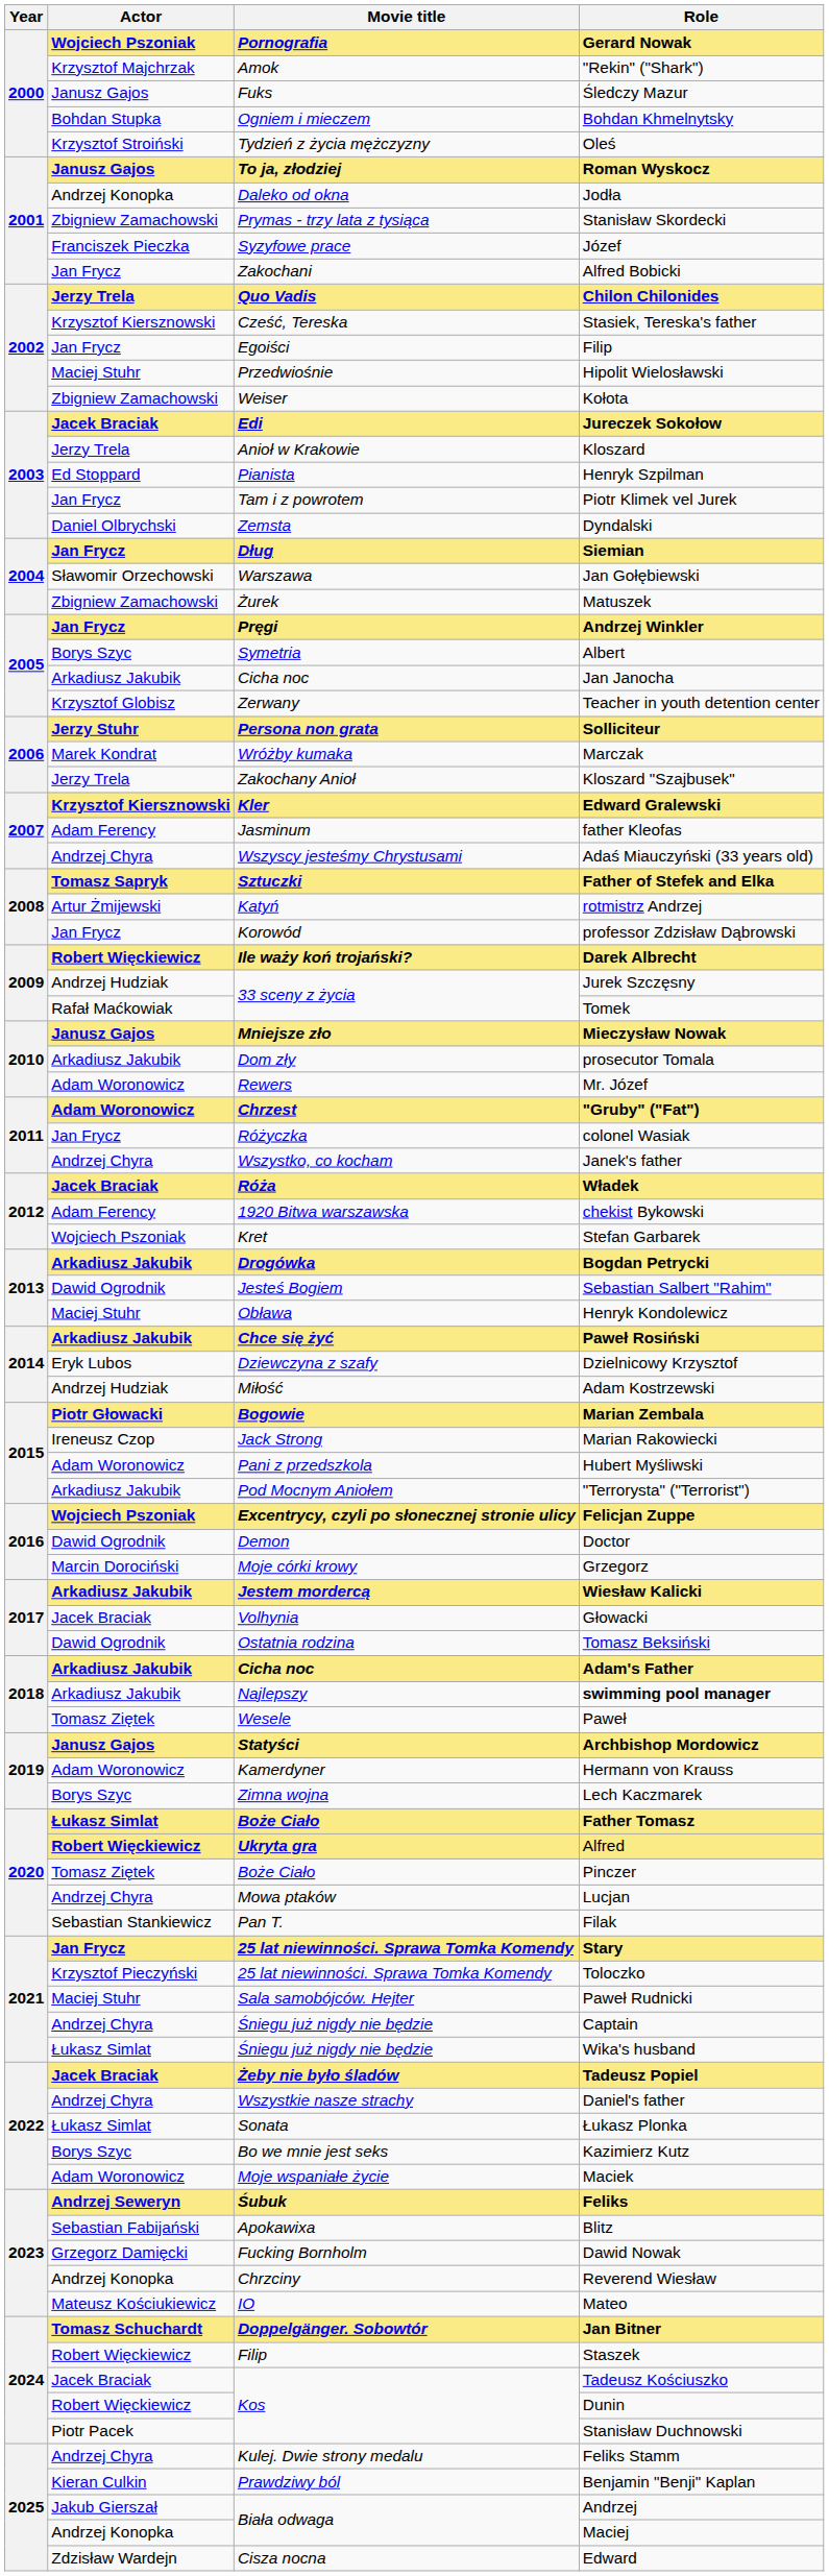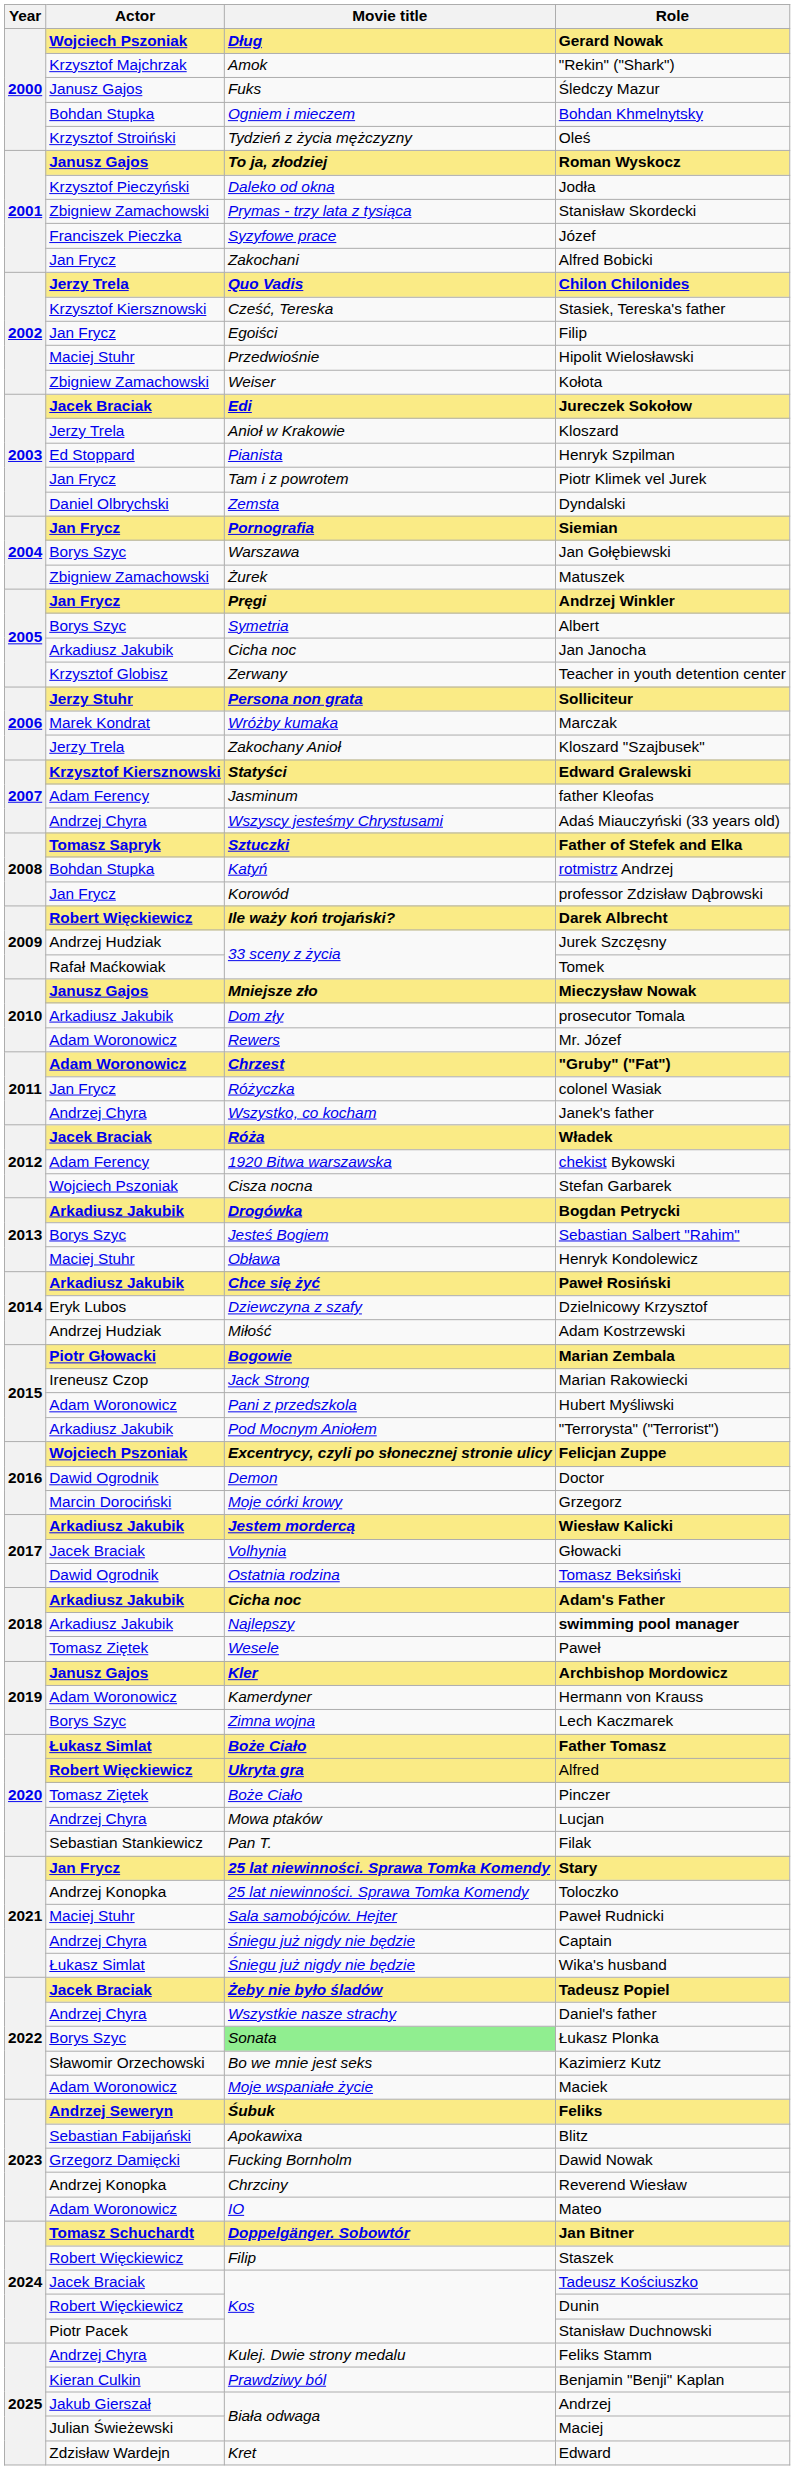 <table class="wikitable">
 <tr>
 <th>Year</th>
 <th>Actor</th>
 <th>Movie title</th>
 <th>Role</th>
 </tr>
 <tr>
 <th rowspan="5"><a href='#'>2000</a></th>
 <td style="background:#FAEB86;"><strong><a href='#'>Wojciech Pszoniak</a></strong></td>
-<td style="background:#FAEB86;"><em><a href='#'><strong>Pornografia</strong></a></em></td>
+<td style="background:#FAEB86;"><strong><em><a href='#'>Dług</a></em></strong></td>
 <td style="background:#FAEB86;"><strong>Gerard Nowak</strong></td>
 </tr>
 <tr>
 <td><a href='#'>Krzysztof Majchrzak</a></td>
 <td><em>Amok</em></td>
 <td>"Rekin" ("Shark")</td>
 </tr>
 <tr>
 <td><a href='#'>Janusz Gajos</a></td>
 <td><em>Fuks</em></td>
 <td>Śledczy Mazur</td>
 </tr>
 <tr>
 <td><a href='#'>Bohdan Stupka</a></td>
 <td><em><a href='#'>Ogniem i mieczem</a></em></td>
 <td><a href='#'>Bohdan Khmelnytsky</a></td>
 </tr>
 <tr>
 <td><a href='#'>Krzysztof Stroiński</a></td>
 <td><em>Tydzień z życia mężczyzny</em></td>
 <td>Oleś</td>
 </tr>
 <tr>
 <th rowspan="5"><a href='#'>2001</a></th>
 <td style="background:#FAEB86;"><strong><a href='#'>Janusz Gajos</a></strong></td>
 <td style="background:#FAEB86;"><strong><em>To ja, złodziej</em></strong></td>
 <td style="background:#FAEB86;"><strong>Roman Wyskocz</strong></td>
 </tr>
 <tr>
-<td>Andrzej Konopka</td>
+<td><a href='#'>Krzysztof Pieczyński</a></td>
 <td><em><a href='#'>Daleko od okna</a></em></td>
 <td>Jodła</td>
 </tr>
 <tr>
 <td><a href='#'>Zbigniew Zamachowski</a></td>
 <td><em><a href='#'>Prymas - trzy lata z tysiąca</a></em></td>
 <td>Stanisław Skordecki</td>
 </tr>
 <tr>
 <td><a href='#'>Franciszek Pieczka</a></td>
 <td><em><a href='#'>Syzyfowe prace</a></em></td>
 <td>Józef</td>
 </tr>
 <tr>
 <td><a href='#'>Jan Frycz</a></td>
 <td><em>Zakochani</em></td>
 <td>Alfred Bobicki</td>
 </tr>
 <tr>
 <th rowspan="5"><a href='#'>2002</a></th>
 <td style="background:#FAEB86;"><strong><a href='#'>Jerzy Trela</a></strong></td>
 <td style="background:#FAEB86;"><em><a href='#'><strong>Quo Vadis</strong></a></em></td>
 <td style="background:#FAEB86;"><strong><a href='#'>Chilon Chilonides</a></strong></td>
 </tr>
 <tr>
 <td><a href='#'>Krzysztof Kiersznowski</a></td>
 <td><em>Cześć, Tereska</em></td>
 <td>Stasiek, Tereska's father</td>
 </tr>
 <tr>
 <td><a href='#'>Jan Frycz</a></td>
 <td><em>Egoiści</em></td>
 <td>Filip</td>
 </tr>
 <tr>
 <td><a href='#'>Maciej Stuhr</a></td>
 <td><em>Przedwiośnie</em></td>
 <td>Hipolit Wielosławski</td>
 </tr>
 <tr>
 <td><a href='#'>Zbigniew Zamachowski</a></td>
 <td><em>Weiser</em></td>
 <td>Kołota</td>
 </tr>
 <tr>
 <th rowspan="5"><a href='#'>2003</a></th>
 <td style="background:#FAEB86;"><strong><a href='#'>Jacek Braciak</a></strong></td>
 <td style="background:#FAEB86;"><em><a href='#'><strong>Edi</strong></a></em></td>
 <td style="background:#FAEB86;"><strong>Jureczek Sokołow</strong></td>
 </tr>
 <tr>
 <td><a href='#'>Jerzy Trela</a></td>
 <td><em>Anioł w Krakowie</em></td>
 <td>Kloszard</td>
 </tr>
 <tr>
 <td><a href='#'>Ed Stoppard</a></td>
 <td><em><a href='#'>Pianista</a></em></td>
 <td>Henryk Szpilman</td>
 </tr>
 <tr>
 <td><a href='#'>Jan Frycz</a></td>
 <td><em>Tam i z powrotem</em></td>
 <td>Piotr Klimek vel Jurek</td>
 </tr>
 <tr>
 <td><a href='#'>Daniel Olbrychski</a></td>
 <td><em><a href='#'>Zemsta</a></em></td>
 <td>Dyndalski</td>
 </tr>
 <tr>
 <th rowspan="3"><a href='#'>2004</a></th>
 <td style="background:#FAEB86;"><strong><a href='#'>Jan Frycz</a></strong></td>
-<td style="background:#FAEB86;"><strong><em><a href='#'>Dług</a></em></strong></td>
+<td style="background:#FAEB86;"><em><a href='#'><strong>Pornografia</strong></a></em></td>
 <td style="background:#FAEB86;"><strong>Siemian</strong></td>
 </tr>
 <tr>
-<td>Sławomir Orzechowski</td>
+<td><a href='#'>Borys Szyc</a></td>
 <td><em>Warszawa</em></td>
 <td>Jan Gołębiewski</td>
 </tr>
 <tr>
 <td><a href='#'>Zbigniew Zamachowski</a></td>
 <td><em>Żurek</em></td>
 <td>Matuszek</td>
 </tr>
 <tr>
 <th rowspan="4"><a href='#'>2005</a></th>
 <td style="background:#FAEB86;"><strong><a href='#'>Jan Frycz</a></strong></td>
 <td style="background:#FAEB86;"><strong><em>Pręgi</em></strong></td>
 <td style="background:#FAEB86;"><strong>Andrzej Winkler</strong></td>
 </tr>
 <tr>
 <td><a href='#'>Borys Szyc</a></td>
 <td><em><a href='#'>Symetria</a></em></td>
 <td>Albert</td>
 </tr>
 <tr>
 <td><a href='#'>Arkadiusz Jakubik</a></td>
 <td><em>Cicha noc</em></td>
 <td>Jan Janocha</td>
 </tr>
 <tr>
 <td><a href='#'>Krzysztof Globisz</a></td>
 <td><em>Zerwany</em></td>
 <td>Teacher in youth detention center</td>
 </tr>
 <tr>
 <th rowspan="3"><a href='#'>2006</a></th>
 <td style="background:#FAEB86;"><strong><a href='#'>Jerzy Stuhr</a></strong></td>
 <td style="background:#FAEB86;"><em><a href='#'><strong>Persona non grata</strong></a></em></td>
 <td style="background:#FAEB86;"><strong>Solliciteur</strong></td>
 </tr>
 <tr>
 <td><a href='#'>Marek Kondrat</a></td>
 <td><em><a href='#'>Wróżby kumaka</a></em></td>
 <td>Marczak</td>
 </tr>
 <tr>
 <td><a href='#'>Jerzy Trela</a></td>
 <td><em>Zakochany Anioł</em></td>
 <td>Kloszard "Szajbusek"</td>
 </tr>
 <tr>
 <th rowspan="3"><a href='#'>2007</a></th>
 <td style="background:#FAEB86;"><strong><a href='#'>Krzysztof Kiersznowski</a></strong></td>
-<td style="background:#FAEB86;"><strong><em><a href='#'>Kler</a></em></strong></td>
+<td style="background:#FAEB86;"><strong><em>Statyści</em></strong></td>
 <td style="background:#FAEB86;"><strong>Edward Gralewski</strong></td>
 </tr>
 <tr>
 <td><a href='#'>Adam Ferency</a></td>
 <td><em>Jasminum</em></td>
 <td>father Kleofas</td>
 </tr>
 <tr>
 <td><a href='#'>Andrzej Chyra</a></td>
 <td><em><a href='#'>Wszyscy jesteśmy Chrystusami</a></em></td>
 <td>Adaś Miauczyński (33 years old)</td>
 </tr>
 <tr>
 <th rowspan="3">2008</th>
 <td style="background:#FAEB86;"><strong><a href='#'>Tomasz Sapryk</a></strong></td>
 <td style="background:#FAEB86;"><em><a href='#'><strong>Sztuczki</strong></a></em></td>
 <td style="background:#FAEB86;"><strong>Father of Stefek and Elka</strong></td>
 </tr>
 <tr>
-<td><a href='#'>Artur Żmijewski</a></td>
+<td><a href='#'>Bohdan Stupka</a></td>
 <td><a href='#'><em>Katyń</em></a></td>
 <td><a href='#'>rotmistrz</a> Andrzej</td>
 </tr>
 <tr>
 <td><a href='#'>Jan Frycz</a></td>
 <td><em>Korowód</em></td>
 <td>professor Zdzisław Dąbrowski</td>
 </tr>
 <tr>
 <th rowspan="3">2009</th>
 <td style="background:#FAEB86;"><strong><a href='#'>Robert Więckiewicz</a></strong></td>
 <td style="background:#FAEB86;"><strong><em>Ile waży koń trojański?</em></strong></td>
 <td style="background:#FAEB86;"><strong>Darek Albrecht</strong></td>
 </tr>
 <tr>
 <td>Andrzej Hudziak</td>
 <td rowspan="2"><em><a href='#'>33 sceny z życia</a></em></td>
 <td>Jurek Szczęsny</td>
 </tr>
 <tr>
 <td>Rafał Maćkowiak</td>
 <td>Tomek</td>
 </tr>
 <tr>
 <th rowspan="3">2010</th>
 <td style="background:#FAEB86;"><strong><a href='#'>Janusz Gajos</a></strong></td>
 <td style="background:#FAEB86;"><strong><em>Mniejsze zło</em></strong></td>
 <td style="background:#FAEB86;"><strong>Mieczysław Nowak</strong></td>
 </tr>
 <tr>
 <td><a href='#'>Arkadiusz Jakubik</a></td>
 <td><em><a href='#'>Dom zły</a></em></td>
 <td>prosecutor Tomala</td>
 </tr>
 <tr>
 <td><a href='#'>Adam Woronowicz</a></td>
 <td><em><a href='#'>Rewers</a></em></td>
 <td>Mr. Józef</td>
 </tr>
 <tr>
 <th rowspan="3">2011</th>
 <td style="background:#FAEB86;"><strong><a href='#'>Adam Woronowicz</a></strong></td>
 <td style="background:#FAEB86;"><strong><em><a href='#'>Chrzest</a></em></strong></td>
 <td style="background:#FAEB86;"><strong>"Gruby" ("Fat")</strong></td>
 </tr>
 <tr>
 <td><a href='#'>Jan Frycz</a></td>
 <td><em><a href='#'>Różyczka</a></em></td>
 <td>colonel Wasiak</td>
 </tr>
 <tr>
 <td><a href='#'>Andrzej Chyra</a></td>
 <td><em><a href='#'>Wszystko, co kocham</a></em></td>
 <td>Janek's father</td>
 </tr>
 <tr>
 <th rowspan="3">2012</th>
 <td style="background:#FAEB86;"><strong><a href='#'>Jacek Braciak</a></strong></td>
 <td style="background:#FAEB86;"><em><a href='#'><strong>Róża</strong></a></em></td>
 <td style="background:#FAEB86;"><strong>Władek</strong></td>
 </tr>
 <tr>
 <td><a href='#'>Adam Ferency</a></td>
 <td><em><a href='#'>1920 Bitwa warszawska</a></em></td>
 <td><a href='#'>chekist</a> Bykowski</td>
 </tr>
 <tr>
 <td><a href='#'>Wojciech Pszoniak</a></td>
-<td><em>Kret</em></td>
+<td><em>Cisza nocna</em></td>
 <td>Stefan Garbarek</td>
 </tr>
 <tr>
 <th rowspan="3">2013</th>
 <td style="background:#FAEB86;"><strong><a href='#'>Arkadiusz Jakubik</a></strong></td>
 <td style="background:#FAEB86;"><em><a href='#'><strong>Drogówka</strong></a></em></td>
 <td style="background:#FAEB86;"><strong>Bogdan Petrycki</strong></td>
 </tr>
 <tr>
-<td><a href='#'>Dawid Ogrodnik</a></td>
+<td><a href='#'>Borys Szyc</a></td>
 <td><em><a href='#'>Jesteś Bogiem</a></em></td>
 <td><a href='#'>Sebastian Salbert "Rahim"</a></td>
 </tr>
 <tr>
 <td><a href='#'>Maciej Stuhr</a></td>
 <td><em><a href='#'>Obława</a></em></td>
 <td>Henryk Kondolewicz</td>
 </tr>
 <tr>
 <th rowspan="3">2014</th>
 <td style="background:#FAEB86;"><strong><a href='#'>Arkadiusz Jakubik</a></strong></td>
 <td style="background:#FAEB86;"><em><a href='#'><strong>Chce się żyć</strong></a></em></td>
 <td style="background:#FAEB86;"><strong>Paweł Rosiński</strong></td>
 </tr>
 <tr>
 <td>Eryk Lubos</td>
 <td><em><a href='#'>Dziewczyna z szafy</a></em></td>
 <td>Dzielnicowy Krzysztof</td>
 </tr>
 <tr>
 <td>Andrzej Hudziak</td>
 <td><em>Miłość</em></td>
 <td>Adam Kostrzewski</td>
 </tr>
 <tr>
 <th rowspan="4">2015</th>
 <td style="background:#FAEB86;"><strong><a href='#'>Piotr Głowacki</a></strong></td>
 <td style="background:#FAEB86;"><strong><em><a href='#'>Bogowie</a></em></strong></td>
 <td style="background:#FAEB86;"><strong>Marian Zembala</strong></td>
 </tr>
 <tr>
 <td>Ireneusz Czop</td>
 <td><em><a href='#'>Jack Strong</a></em></td>
 <td>Marian Rakowiecki</td>
 </tr>
 <tr>
 <td><a href='#'>Adam Woronowicz</a></td>
 <td><em><a href='#'>Pani z przedszkola</a></em></td>
 <td>Hubert Myśliwski</td>
 </tr>
 <tr>
 <td><a href='#'>Arkadiusz Jakubik</a></td>
 <td><em><a href='#'>Pod Mocnym Aniołem</a></em></td>
 <td>"Terrorysta" ("Terrorist")</td>
 </tr>
 <tr>
 <th rowspan="3">2016</th>
 <td style="background:#FAEB86;"><strong><a href='#'>Wojciech Pszoniak</a></strong></td>
 <td style="background:#FAEB86;"><strong><em>Excentrycy, czyli po słonecznej stronie ulicy</em></strong></td>
 <td style="background:#FAEB86;"><strong>Felicjan Zuppe</strong></td>
 </tr>
 <tr>
 <td><a href='#'>Dawid Ogrodnik</a></td>
 <td><em><a href='#'>Demon</a></em></td>
 <td>Doctor</td>
 </tr>
 <tr>
 <td><a href='#'>Marcin Dorociński</a></td>
 <td><em><a href='#'>Moje córki krowy</a></em></td>
 <td>Grzegorz</td>
 </tr>
 <tr>
 <th rowspan="3">2017</th>
 <td style="background:#FAEB86;"><strong><a href='#'>Arkadiusz Jakubik</a></strong></td>
 <td style="background:#FAEB86;"><strong><em><a href='#'>Jestem mordercą</a></em></strong></td>
 <td style="background:#FAEB86;"><strong>Wiesław Kalicki</strong></td>
 </tr>
 <tr>
 <td><a href='#'>Jacek Braciak</a></td>
 <td><em><a href='#'>Volhynia</a></em></td>
 <td>Głowacki</td>
 </tr>
 <tr>
 <td><a href='#'>Dawid Ogrodnik</a></td>
 <td><em><a href='#'>Ostatnia rodzina</a></em></td>
 <td><a href='#'>Tomasz Beksiński</a></td>
 </tr>
 <tr>
 <th rowspan="3">2018</th>
 <td style="background:#FAEB86;"><strong><a href='#'>Arkadiusz Jakubik</a></strong></td>
 <td style="background:#FAEB86;"><strong><em>Cicha noc</em></strong></td>
 <td style="background:#FAEB86;"><strong>Adam's Father</strong></td>
 </tr>
 <tr>
 <td><a href='#'>Arkadiusz Jakubik</a></td>
 <td><em><a href='#'>Najlepszy</a></em></td>
 <td><strong>swimming pool manager</strong></td>
 </tr>
 <tr>
 <td><a href='#'>Tomasz Ziętek</a></td>
 <td><em><a href='#'>Wesele</a></em></td>
 <td>Paweł</td>
 </tr>
 <tr>
 <th rowspan="3">2019</th>
 <td style="background:#FAEB86;"><strong><a href='#'>Janusz Gajos</a></strong></td>
-<td style="background:#FAEB86;"><strong><em>Statyści</em></strong></td>
+<td style="background:#FAEB86;"><strong><em><a href='#'>Kler</a></em></strong></td>
 <td style="background:#FAEB86;"><strong>Archbishop Mordowicz</strong></td>
 </tr>
 <tr>
 <td><a href='#'>Adam Woronowicz</a></td>
 <td><em>Kamerdyner</em></td>
 <td>Hermann von Krauss</td>
 </tr>
 <tr>
 <td><a href='#'>Borys Szyc</a></td>
 <td><em><a href='#'>Zimna wojna</a></em></td>
 <td>Lech Kaczmarek</td>
 </tr>
 <tr>
 <th rowspan="5"><a href='#'>2020</a></th>
 <td style="background:#FAEB86;"><strong><a href='#'>Łukasz Simlat</a></strong></td>
 <td style="background:#FAEB86;"><strong><em><a href='#'>Boże Ciało</a></em></strong></td>
 <td style="background:#FAEB86;"><strong>Father Tomasz</strong></td>
 </tr>
 <tr>
 <td style="background:#FAEB86;"><strong><a href='#'>Robert Więckiewicz</a></strong></td>
 <td style="background:#FAEB86;"><strong><em><a href='#'>Ukryta gra</a></em></strong></td>
 <td style="background:#FAEB86;">Alfred</td>
 </tr>
 <tr>
 <td><a href='#'>Tomasz Ziętek</a></td>
 <td><em><a href='#'>Boże Ciało</a></em></td>
 <td>Pinczer</td>
 </tr>
 <tr>
 <td><a href='#'>Andrzej Chyra</a></td>
 <td><em>Mowa ptaków</em></td>
 <td>Lucjan</td>
 </tr>
 <tr>
 <td>Sebastian Stankiewicz</td>
 <td><em>Pan T.</em></td>
 <td>Filak</td>
 </tr>
 <tr>
 <th rowspan="5">2021</th>
 <td style="background:#FAEB86;"><strong><a href='#'>Jan Frycz</a></strong></td>
 <td style="background:#FAEB86;"><strong><em><a href='#'>25 lat niewinności. Sprawa Tomka Komendy</a></em></strong></td>
 <td style="background:#FAEB86;"><strong>Stary</strong></td>
 </tr>
 <tr>
-<td><a href='#'>Krzysztof Pieczyński</a></td>
+<td>Andrzej Konopka</td>
 <td><em><a href='#'>25 lat niewinności. Sprawa Tomka Komendy</a></em></td>
 <td>Toloczko</td>
 </tr>
 <tr>
 <td><a href='#'>Maciej Stuhr</a></td>
 <td><em><a href='#'>Sala samobójców. Hejter</a></em></td>
 <td>Paweł Rudnicki</td>
 </tr>
 <tr>
 <td><a href='#'>Andrzej Chyra</a></td>
 <td><em><a href='#'>Śniegu już nigdy nie będzie</a></em></td>
 <td>Captain</td>
 </tr>
 <tr>
 <td><a href='#'>Łukasz Simlat</a></td>
 <td><em><a href='#'>Śniegu już nigdy nie będzie</a></em></td>
 <td>Wika's husband</td>
 </tr>
 <tr>
 <th rowspan="5">2022</th>
 <td style="background:#FAEB86;"><strong><a href='#'>Jacek Braciak</a></strong></td>
 <td style="background:#FAEB86;"><strong><em><a href='#'>Żeby nie było śladów</a></em></strong></td>
 <td style="background:#FAEB86;"><strong>Tadeusz Popiel</strong></td>
 </tr>
 <tr>
 <td><a href='#'>Andrzej Chyra</a></td>
 <td><em><a href='#'>Wszystkie nasze strachy</a></em></td>
 <td>Daniel's father</td>
 </tr>
 <tr>
-<td><a href='#'>Łukasz Simlat</a></td>
-<td><em>Sonata</em></td>
+<td><a href='#'>Borys Szyc</a></td>
+<td style="background: lightgreen;"><em>Sonata</em></td>
 <td>Łukasz Plonka</td>
 </tr>
 <tr>
-<td><a href='#'>Borys Szyc</a></td>
+<td>Sławomir Orzechowski</td>
 <td><em>Bo we mnie jest seks</em></td>
 <td>Kazimierz Kutz</td>
 </tr>
 <tr>
 <td><a href='#'>Adam Woronowicz</a></td>
 <td><em><a href='#'>Moje wspaniałe życie</a></em></td>
 <td>Maciek</td>
 </tr>
 <tr>
 <th rowspan="5">2023</th>
 <td style="background:#FAEB86;"><strong><a href='#'>Andrzej Seweryn</a></strong></td>
 <td style="background:#FAEB86;"><strong><em>Śubuk</em></strong></td>
 <td style="background:#FAEB86;"><strong>Feliks</strong></td>
 </tr>
 <tr>
 <td><a href='#'>Sebastian Fabijański</a></td>
 <td><em>Apokawixa</em></td>
 <td>Blitz</td>
 </tr>
 <tr>
 <td><a href='#'>Grzegorz Damięcki</a></td>
 <td><em>Fucking Bornholm</em></td>
 <td>Dawid Nowak</td>
 </tr>
 <tr>
 <td>Andrzej Konopka</td>
 <td><em>Chrzciny</em></td>
 <td>Reverend Wiesław</td>
 </tr>
 <tr>
-<td><a href='#'>Mateusz Kościukiewicz</a></td>
+<td><a href='#'>Adam Woronowicz</a></td>
 <td><em><a href='#'>IO</a></em></td>
 <td>Mateo</td>
 </tr>
 <tr>
 <th rowspan="5">2024</th>
 <td style="background:#FAEB86;"><strong><a href='#'>Tomasz Schuchardt</a></strong></td>
 <td style="background:#FAEB86;"><strong><em><a href='#'>Doppelgänger. Sobowtór</a></em></strong></td>
 <td style="background:#FAEB86;"><strong>Jan Bitner</strong></td>
 </tr>
 <tr>
 <td><a href='#'>Robert Więckiewicz</a></td>
 <td><em>Filip</em></td>
 <td>Staszek</td>
 </tr>
 <tr>
 <td><a href='#'>Jacek Braciak</a></td>
 <td rowspan="3"><em><a href='#'>Kos</a></em></td>
 <td><a href='#'>Tadeusz Kościuszko</a></td>
 </tr>
 <tr>
 <td><a href='#'>Robert Więckiewicz</a></td>
 <td>Dunin</td>
 </tr>
 <tr>
 <td>Piotr Pacek</td>
 <td>Stanisław Duchnowski</td>
 </tr>
 <tr>
 <th rowspan="5">2025</th>
 <td><a href='#'>Andrzej Chyra</a></td>
 <td><em>Kulej. Dwie strony medalu</em></td>
 <td>Feliks Stamm</td>
 </tr>
 <tr>
 <td><a href='#'>Kieran Culkin</a></td>
 <td><em><a href='#'>Prawdziwy ból</a></em></td>
 <td>Benjamin "Benji" Kaplan</td>
 </tr>
 <tr>
 <td><a href='#'>Jakub Gierszał</a></td>
 <td rowspan="2"><em>Biała odwaga</em></td>
 <td>Andrzej</td>
 </tr>
 <tr>
-<td>Andrzej Konopka</td>
+<td>Julian Świeżewski</td>
 <td>Maciej</td>
 </tr>
 <tr>
 <td>Zdzisław Wardejn</td>
-<td><em>Cisza nocna</em></td>
+<td><em>Kret</em></td>
 <td>Edward</td>
 </tr>
 </table>
